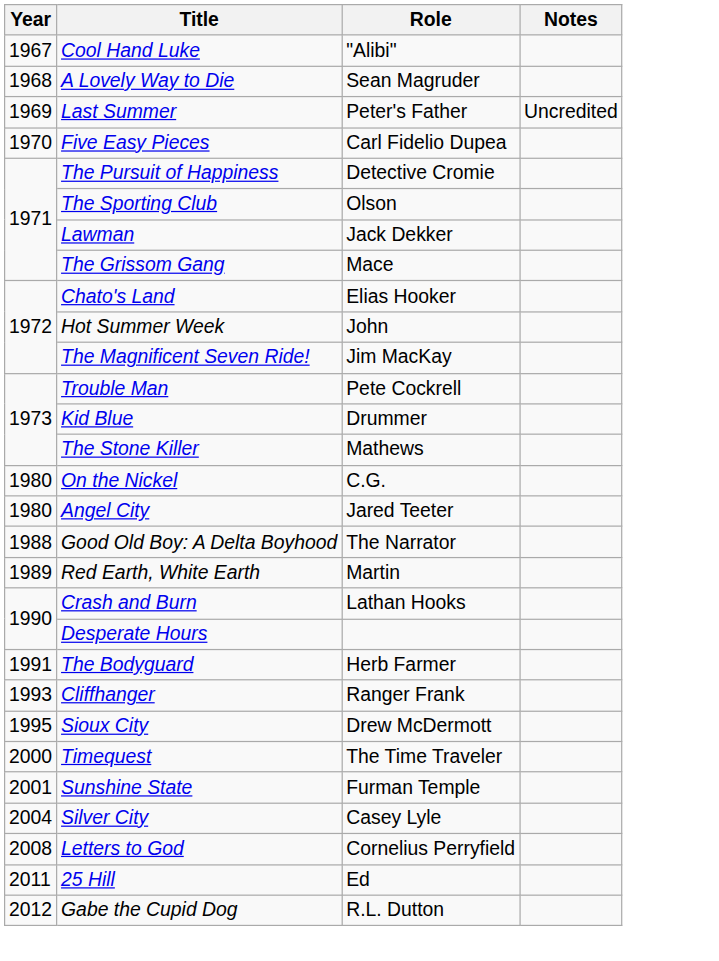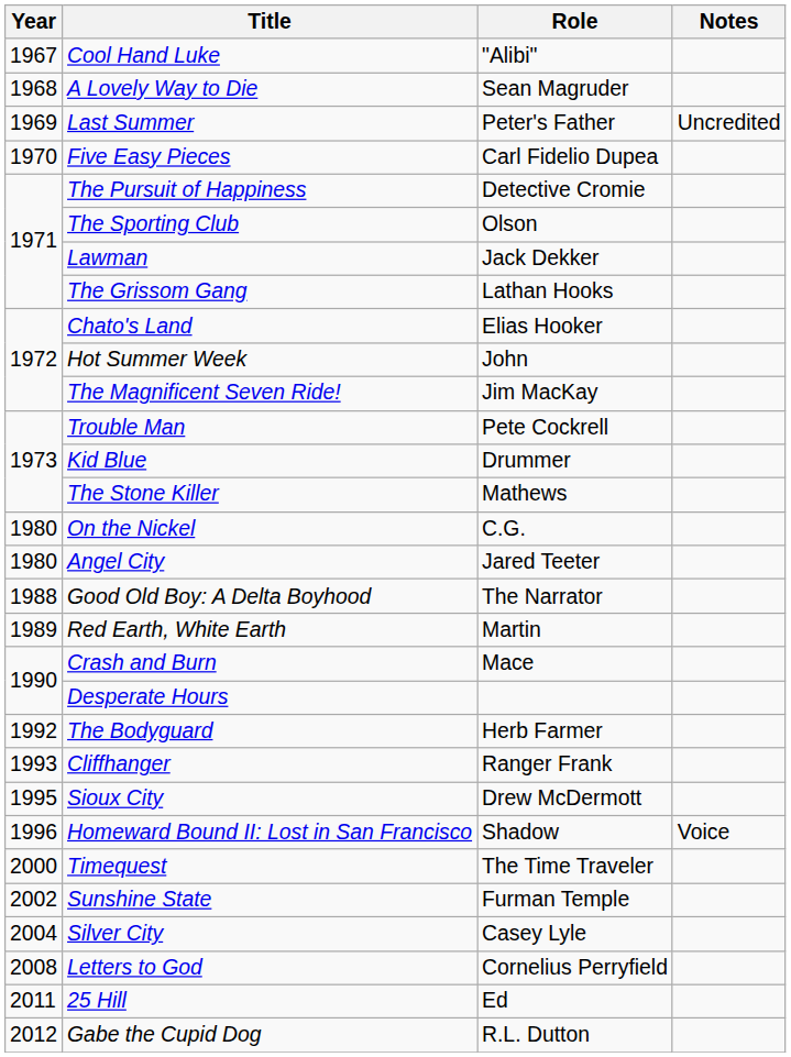 <table class="wikitable">
 <tr>
 <th>Year</th>
 <th>Title</th>
 <th>Role</th>
 <th>Notes</th>
 </tr>
 <tr>
 <td>1967</td>
 <td><em><a href='#'>Cool Hand Luke</a></em></td>
 <td>"Alibi"</td>
 <td></td>
 </tr>
 <tr>
 <td>1968</td>
 <td><em><a href='#'>A Lovely Way to Die</a></em></td>
 <td>Sean Magruder</td>
 <td></td>
 </tr>
 <tr>
 <td>1969</td>
 <td><em><a href='#'>Last Summer</a></em></td>
 <td>Peter's Father</td>
 <td>Uncredited</td>
 </tr>
 <tr>
 <td>1970</td>
 <td><em><a href='#'>Five Easy Pieces</a></em></td>
 <td>Carl Fidelio Dupea</td>
 <td></td>
 </tr>
 <tr>
 <td rowspan=4>1971</td>
 <td><em><a href='#'>The Pursuit of Happiness</a></em></td>
 <td>Detective Cromie</td>
 <td></td>
 </tr>
 <tr>
 <td><em><a href='#'>The Sporting Club</a></em></td>
 <td>Olson</td>
 <td></td>
 </tr>
 <tr>
 <td><em><a href='#'>Lawman</a></em></td>
 <td>Jack Dekker</td>
 <td></td>
 </tr>
 <tr>
 <td><em><a href='#'>The Grissom Gang</a></em></td>
-<td>Mace</td>
+<td>Lathan Hooks</td>
 <td></td>
 </tr>
 <tr>
 <td rowspan=3>1972</td>
 <td><em><a href='#'>Chato's Land</a></em></td>
 <td>Elias Hooker</td>
 <td></td>
 </tr>
 <tr>
 <td><em>Hot Summer Week</em></td>
 <td>John</td>
 <td></td>
 </tr>
 <tr>
 <td><em><a href='#'>The Magnificent Seven Ride!</a></em></td>
 <td>Jim MacKay</td>
 <td></td>
 </tr>
 <tr>
 <td rowspan=3>1973</td>
 <td><em><a href='#'>Trouble Man</a></em></td>
 <td>Pete Cockrell</td>
 <td></td>
 </tr>
 <tr>
 <td><em><a href='#'>Kid Blue</a></em></td>
 <td>Drummer</td>
 <td></td>
 </tr>
 <tr>
 <td><em><a href='#'>The Stone Killer</a></em></td>
 <td>Mathews</td>
 <td></td>
 </tr>
 <tr>
 <td>1980</td>
 <td><em><a href='#'>On the Nickel</a></em></td>
 <td>C.G.</td>
 <td></td>
 </tr>
 <tr>
 <td>1980</td>
 <td><em><a href='#'>Angel City</a></em></td>
 <td>Jared Teeter</td>
 <td></td>
 </tr>
 <tr>
 <td>1988</td>
 <td><em>Good Old Boy: A Delta Boyhood</em></td>
 <td>The Narrator</td>
 <td></td>
 </tr>
 <tr>
 <td>1989</td>
 <td><em>Red Earth, White Earth</em></td>
 <td>Martin</td>
 <td></td>
 </tr>
 <tr>
 <td rowspan=2>1990</td>
 <td><em><a href='#'>Crash and Burn</a></em></td>
-<td>Lathan Hooks</td>
+<td>Mace</td>
 <td></td>
 </tr>
 <tr>
 <td><em><a href='#'>Desperate Hours</a></em></td>
 <td></td>
 <td></td>
 </tr>
 <tr>
-<td>1991</td>
+<td>1992</td>
 <td><em><a href='#'>The Bodyguard</a></em></td>
 <td>Herb Farmer</td>
 <td></td>
 </tr>
 <tr>
 <td>1993</td>
 <td><em><a href='#'>Cliffhanger</a></em></td>
 <td>Ranger Frank</td>
 <td></td>
 </tr>
 <tr>
 <td>1995</td>
 <td><em><a href='#'>Sioux City</a></em></td>
 <td>Drew McDermott</td>
 <td></td>
 </tr>
 <tr>
+<td>1996</td>
+<td><em><a href='#'>Homeward Bound II: Lost in San Francisco</a></em></td>
+<td>Shadow</td>
+<td>Voice</td>
+</tr>
+<tr>
 <td>2000</td>
 <td><em><a href='#'>Timequest</a></em></td>
 <td>The Time Traveler</td>
 <td></td>
 </tr>
 <tr>
-<td>2001</td>
+<td>2002</td>
 <td><em><a href='#'>Sunshine State</a></em></td>
 <td>Furman Temple</td>
 <td></td>
 </tr>
 <tr>
 <td>2004</td>
 <td><em><a href='#'>Silver City</a></em></td>
 <td>Casey Lyle</td>
 <td></td>
 </tr>
 <tr>
 <td>2008</td>
 <td><em><a href='#'>Letters to God</a></em></td>
 <td>Cornelius Perryfield</td>
 <td></td>
 </tr>
 <tr>
 <td>2011</td>
 <td><em><a href='#'>25 Hill</a></em></td>
 <td>Ed</td>
 <td></td>
 </tr>
 <tr>
 <td>2012</td>
 <td><em>Gabe the Cupid Dog</em></td>
 <td>R.L. Dutton</td>
 <td></td>
 </tr>
 </table>
